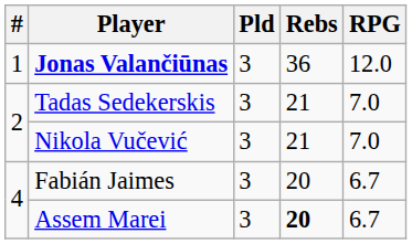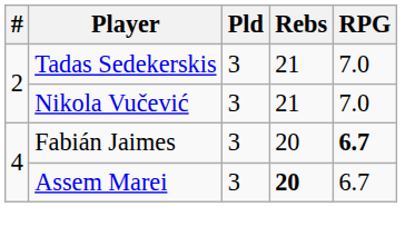 <table class=wikitable width=auto>
 <tr>
 <th>#</th>
 <th>Player</th>
 <th>Pld</th>
 <th>Rebs</th>
 <th>RPG</th>
-</tr>
-<tr>
-<td>1</td>
-<td> <strong><a href='#'>Jonas Valančiūnas</a></strong></td>
-<td>3</td>
-<td>36</td>
-<td>12.0</td>
 </tr>
 <tr>
 <td rowspan=2>2</td>
 <td> <a href='#'>Tadas Sedekerskis</a></td>
 <td>3</td>
 <td>21</td>
 <td>7.0</td>
 </tr>
 <tr>
 <td> <a href='#'>Nikola Vučević</a></td>
 <td>3</td>
 <td>21</td>
 <td>7.0</td>
 </tr>
 <tr>
 <td rowspan=2>4</td>
 <td> Fabián Jaimes</td>
 <td>3</td>
 <td>20</td>
-<td>6.7</td>
+<td><strong>6.7</strong></td>
 </tr>
 <tr>
 <td> <a href='#'>Assem Marei</a></td>
 <td>3</td>
 <td><strong>20</strong></td>
 <td>6.7</td>
 </tr>
 </table>
